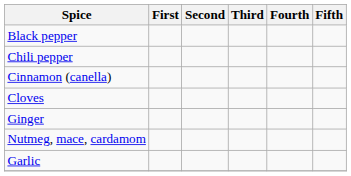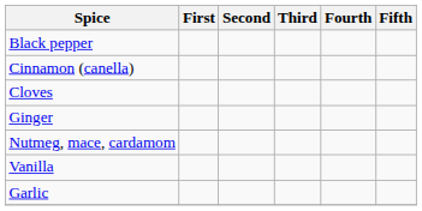 <table class="wikitable" align="center">
 <tr>
 <th>Spice</th>
 <th>First</th>
 <th>Second</th>
 <th>Third</th>
 <th>Fourth</th>
 <th>Fifth</th>
 </tr>
 <tr>
 <td><a href='#'>Black pepper</a></td>
-<td></td>
-<td></td>
-<td></td>
-<td></td>
-<td></td>
-</tr>
-<tr>
-<td><a href='#'>Chili pepper</a></td>
 <td></td>
 <td></td>
 <td></td>
 <td></td>
 <td></td>
 </tr>
 <tr>
 <td><a href='#'>Cinnamon</a> (<a href='#'>canella</a>)</td>
 <td></td>
 <td></td>
 <td></td>
 <td></td>
 <td></td>
 </tr>
 <tr>
 <td><a href='#'>Cloves</a></td>
 <td></td>
 <td></td>
 <td></td>
 <td></td>
 <td></td>
 </tr>
 <tr>
 <td><a href='#'>Ginger</a></td>
 <td></td>
 <td></td>
 <td></td>
 <td></td>
 <td></td>
 </tr>
 <tr>
 <td><a href='#'>Nutmeg</a>, <a href='#'>mace</a>, <a href='#'>cardamom</a></td>
 <td></td>
 <td></td>
 <td></td>
 <td></td>
 <td></td>
 </tr>
 <tr>
+<td><a href='#'>Vanilla</a></td>
+<td></td>
+<td></td>
+<td></td>
+<td></td>
+<td></td>
+</tr>
+<tr>
 <td><a href='#'>Garlic</a></td>
 <td></td>
 <td></td>
 <td></td>
 <td></td>
 <td></td>
 </tr>
 <tr>
 </tr>
 </table>
